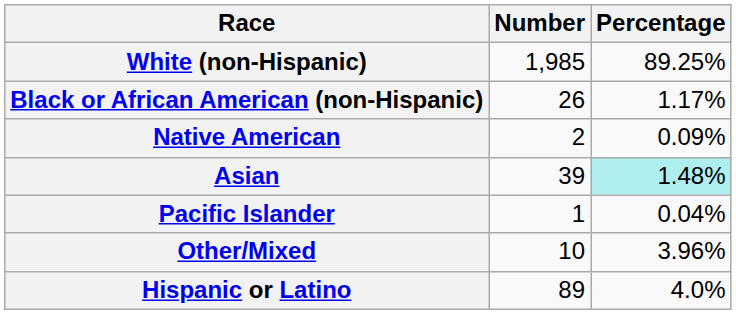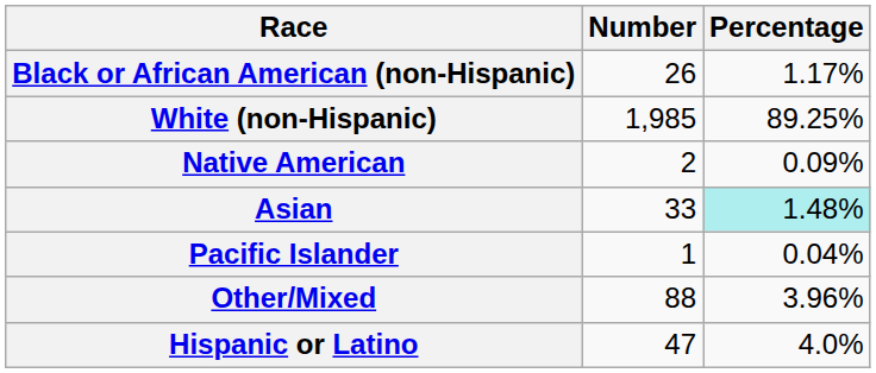 <table class="wikitable" style="text-align:right">
 <tr>
 <th scope="col">Race</th>
 <th scope="col">Number</th>
 <th scope="col">Percentage</th>
 </tr>
 <tr>
+<th scope="row"><a href='#'>Black or African American</a> (non-Hispanic)</th>
+<td>26</td>
+<td>1.17%</td>
+</tr>
+<tr>
 <th scope="row"><a href='#'>White</a> (non-Hispanic)</th>
 <td>1,985</td>
 <td>89.25%</td>
-</tr>
-<tr>
-<th scope="row"><a href='#'>Black or African American</a> (non-Hispanic)</th>
-<td>26</td>
-<td>1.17%</td>
 </tr>
 <tr>
 <th scope="row"><a href='#'>Native American</a></th>
 <td>2</td>
 <td>0.09%</td>
 </tr>
 <tr>
 <th scope="row"><a href='#'>Asian</a></th>
-<td>39</td>
+<td>33</td>
 <td style="background: paleturquoise;">1.48%</td>
 </tr>
 <tr>
 <th scope="row"><a href='#'>Pacific Islander</a></th>
 <td>1</td>
 <td>0.04%</td>
 </tr>
 <tr>
 <th scope="row"><a href='#'>Other/Mixed</a></th>
-<td>10</td>
+<td>88</td>
 <td>3.96%</td>
 </tr>
 <tr>
 <th scope="row"><a href='#'>Hispanic</a> or <a href='#'>Latino</a></th>
-<td>89</td>
+<td>47</td>
 <td>4.0%</td>
 </tr>
 </table>
